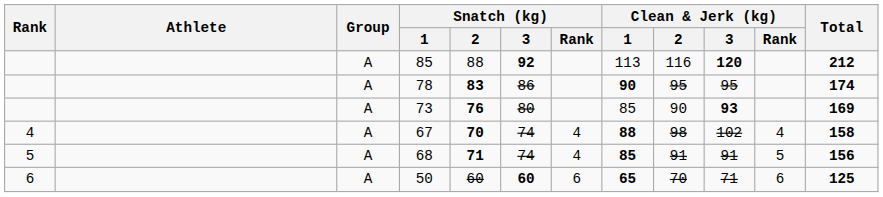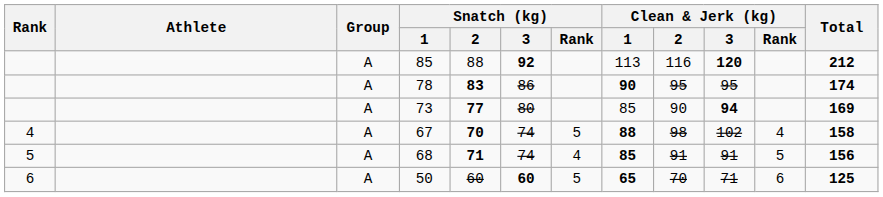 <table class = "wikitable" style="text-align:center;">
 <tr>
 <th rowspan=2 width=40>Rank</th>
 <th rowspan=2 width=250>Athlete</th>
 <th rowspan=2 width=50>Group</th>
 <th colspan=4>Snatch (kg)</th>
 <th colspan=4>Clean & Jerk (kg)</th>
 <th rowspan=2 width=60>Total</th>
 </tr>
 <tr>
 <th width=40>1</th>
 <th width=40>2</th>
 <th width=40>3</th>
 <th width=40>Rank</th>
 <th width=40>1</th>
 <th width=40>2</th>
 <th width=40>3</th>
 <th width=40>Rank</th>
 </tr>
 <tr>
 <td></td>
 <td align=left></td>
 <td>A</td>
 <td>85</td>
 <td>88</td>
 <td><strong>92</strong></td>
 <td></td>
 <td>113</td>
 <td>116</td>
 <td><strong>120</strong></td>
 <td></td>
 <td><strong>212</strong></td>
 </tr>
 <tr>
 <td></td>
 <td align=left></td>
 <td>A</td>
 <td>78</td>
 <td><strong>83</strong></td>
 <td><s>86</s></td>
 <td></td>
 <td><strong>90</strong></td>
 <td><s>95</s></td>
 <td><s>95</s></td>
 <td></td>
 <td><strong>174</strong></td>
 </tr>
 <tr>
 <td></td>
 <td align=left></td>
 <td>A</td>
 <td>73</td>
-<td><strong>76</strong></td>
+<td><strong>77</strong></td>
 <td><s>80</s></td>
 <td></td>
 <td>85</td>
 <td>90</td>
-<td><strong>93</strong></td>
+<td><strong>94</strong></td>
 <td></td>
 <td><strong>169</strong></td>
 </tr>
 <tr>
 <td>4</td>
 <td align=left></td>
 <td>A</td>
 <td>67</td>
 <td><strong>70</strong></td>
 <td><s>74</s></td>
-<td>4</td>
+<td>5</td>
 <td><strong>88</strong></td>
 <td><s>98</s></td>
 <td><s>102</s></td>
 <td>4</td>
 <td><strong>158</strong></td>
 </tr>
 <tr>
 <td>5</td>
 <td align=left></td>
 <td>A</td>
 <td>68</td>
 <td><strong>71</strong></td>
 <td><s>74</s></td>
 <td>4</td>
 <td><strong>85</strong></td>
 <td><s>91</s></td>
 <td><s>91</s></td>
 <td>5</td>
 <td><strong>156</strong></td>
 </tr>
 <tr>
 <td>6</td>
 <td align=left></td>
 <td>A</td>
 <td>50</td>
 <td><s>60</s></td>
 <td><strong>60</strong></td>
-<td>6</td>
+<td>5</td>
 <td><strong>65</strong></td>
 <td><s>70</s></td>
 <td><s>71</s></td>
 <td>6</td>
 <td><strong>125</strong></td>
 </tr>
 </table>
